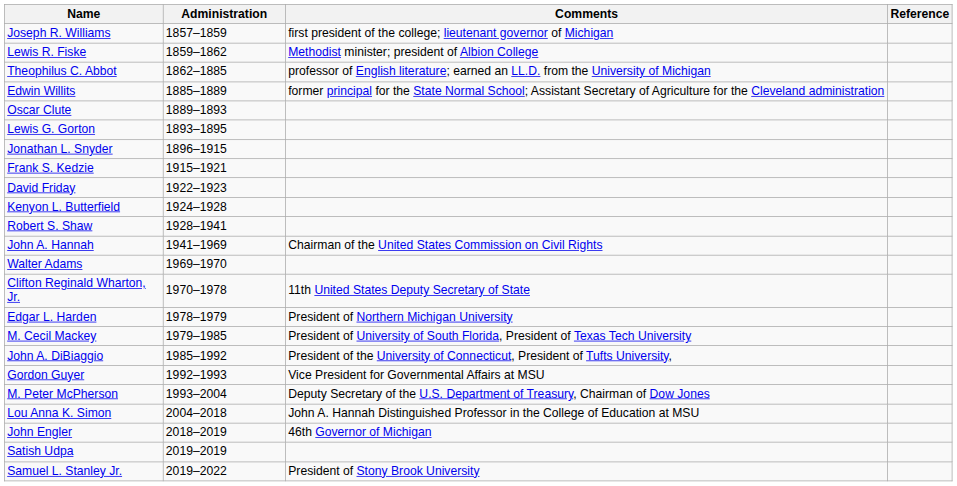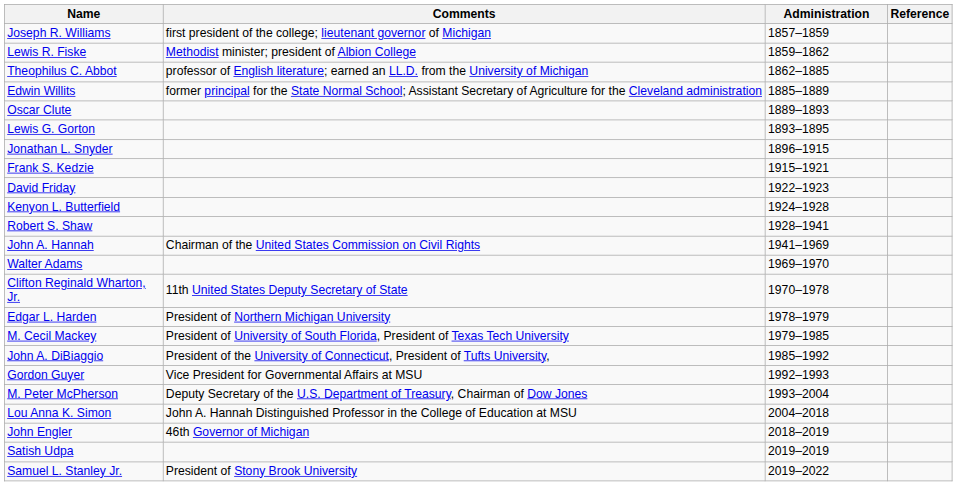 <table class=wikitable>
 <tr>
 <th style="width:17%;">Name</th>
+<th style="width:65%;">Comments</th>
 <th style="width:13%;">Administration</th>
-<th style="width:65%;">Comments</th>
 <th style="width:5%;">Reference</th>
 </tr>
 <tr>
 <td><a href='#'>Joseph R. Williams</a></td>
+<td>first president of the college; <a href='#'>lieutenant governor</a> of <a href='#'>Michigan</a></td>
 <td>1857–1859</td>
-<td>first president of the college; <a href='#'>lieutenant governor</a> of <a href='#'>Michigan</a></td>
 <td></td>
 </tr>
 <tr>
 <td><a href='#'>Lewis R. Fiske</a></td>
+<td><a href='#'>Methodist</a> minister; president of <a href='#'>Albion College</a></td>
 <td>1859–1862</td>
-<td><a href='#'>Methodist</a> minister; president of <a href='#'>Albion College</a></td>
 <td></td>
 </tr>
 <tr>
 <td><a href='#'>Theophilus C. Abbot</a></td>
+<td>professor of <a href='#'>English literature</a>; earned an <a href='#'>LL.D.</a> from the <a href='#'>University of Michigan</a></td>
 <td>1862–1885</td>
-<td>professor of <a href='#'>English literature</a>; earned an <a href='#'>LL.D.</a> from the <a href='#'>University of Michigan</a></td>
 <td></td>
 </tr>
 <tr>
 <td><a href='#'>Edwin Willits</a></td>
+<td>former <a href='#'>principal</a> for the <a href='#'>State Normal School</a>; Assistant Secretary of Agriculture for the <a href='#'>Cleveland administration</a></td>
 <td>1885–1889</td>
-<td>former <a href='#'>principal</a> for the <a href='#'>State Normal School</a>; Assistant Secretary of Agriculture for the <a href='#'>Cleveland administration</a></td>
 <td></td>
 </tr>
 <tr>
 <td><a href='#'>Oscar Clute</a></td>
+<td></td>
 <td>1889–1893</td>
-<td></td>
 <td></td>
 </tr>
 <tr>
 <td><a href='#'>Lewis G. Gorton</a></td>
+<td></td>
 <td>1893–1895</td>
-<td></td>
 <td></td>
 </tr>
 <tr>
 <td><a href='#'>Jonathan L. Snyder</a></td>
+<td></td>
 <td>1896–1915</td>
-<td></td>
 <td></td>
 </tr>
 <tr>
 <td><a href='#'>Frank S. Kedzie</a></td>
+<td></td>
 <td>1915–1921</td>
-<td></td>
 <td></td>
 </tr>
 <tr>
 <td><a href='#'>David Friday</a></td>
+<td></td>
 <td>1922–1923</td>
-<td></td>
 <td></td>
 </tr>
 <tr>
 <td><a href='#'>Kenyon L. Butterfield</a></td>
+<td></td>
 <td>1924–1928</td>
-<td></td>
 <td></td>
 </tr>
 <tr>
 <td><a href='#'>Robert S. Shaw</a></td>
+<td></td>
 <td>1928–1941</td>
-<td></td>
 <td></td>
 </tr>
 <tr>
 <td><a href='#'>John A. Hannah</a></td>
+<td>Chairman of the <a href='#'>United States Commission on Civil Rights</a></td>
 <td>1941–1969</td>
-<td>Chairman of the <a href='#'>United States Commission on Civil Rights</a></td>
 <td></td>
 </tr>
 <tr>
 <td><a href='#'>Walter Adams</a></td>
+<td></td>
 <td>1969–1970</td>
-<td></td>
 <td></td>
 </tr>
 <tr>
 <td><a href='#'>Clifton Reginald Wharton, Jr.</a></td>
+<td>11th <a href='#'>United States Deputy Secretary of State</a></td>
 <td>1970–1978</td>
-<td>11th <a href='#'>United States Deputy Secretary of State</a></td>
 <td></td>
 </tr>
 <tr>
 <td><a href='#'>Edgar L. Harden</a></td>
+<td>President of <a href='#'>Northern Michigan University</a></td>
 <td>1978–1979</td>
-<td>President of <a href='#'>Northern Michigan University</a></td>
 <td></td>
 </tr>
 <tr>
 <td><a href='#'>M. Cecil Mackey</a></td>
+<td>President of <a href='#'>University of South Florida</a>, President of <a href='#'>Texas Tech University</a></td>
 <td>1979–1985</td>
-<td>President of <a href='#'>University of South Florida</a>, President of <a href='#'>Texas Tech University</a></td>
 <td></td>
 </tr>
 <tr>
 <td><a href='#'>John A. DiBiaggio</a></td>
+<td>President of the <a href='#'>University of Connecticut</a>, President of <a href='#'>Tufts University</a>,</td>
 <td>1985–1992</td>
-<td>President of the <a href='#'>University of Connecticut</a>, President of <a href='#'>Tufts University</a>,</td>
 <td></td>
 </tr>
 <tr>
 <td><a href='#'>Gordon Guyer</a></td>
+<td>Vice President for Governmental Affairs at MSU</td>
 <td>1992–1993</td>
-<td>Vice President for Governmental Affairs at MSU</td>
 <td></td>
 </tr>
 <tr>
 <td><a href='#'>M. Peter McPherson</a></td>
+<td>Deputy Secretary of the <a href='#'>U.S. Department of Treasury</a>, Chairman of <a href='#'>Dow Jones</a></td>
 <td>1993–2004</td>
-<td>Deputy Secretary of the <a href='#'>U.S. Department of Treasury</a>, Chairman of <a href='#'>Dow Jones</a></td>
 <td></td>
 </tr>
 <tr>
 <td><a href='#'>Lou Anna K. Simon</a></td>
+<td>John A. Hannah Distinguished Professor in the College of Education at MSU</td>
 <td>2004–2018</td>
-<td>John A. Hannah Distinguished Professor in the College of Education at MSU</td>
 <td></td>
 </tr>
 <tr>
 <td><a href='#'>John Engler</a></td>
+<td>46th <a href='#'>Governor of Michigan</a></td>
 <td>2018–2019</td>
-<td>46th <a href='#'>Governor of Michigan</a></td>
 <td></td>
 </tr>
 <tr>
 <td><a href='#'>Satish Udpa</a></td>
+<td></td>
 <td>2019–2019</td>
-<td></td>
 <td></td>
 </tr>
 <tr>
 <td><a href='#'>Samuel L. Stanley Jr.</a></td>
+<td>President of <a href='#'>Stony Brook University</a></td>
 <td>2019–2022</td>
-<td>President of <a href='#'>Stony Brook University</a></td>
 <td></td>
 </tr>
 </table>
